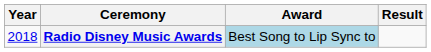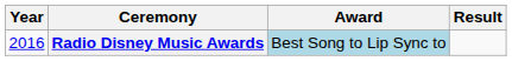 <table class="wikitable plainrowheaders">
 <tr>
 <th>Year</th>
 <th>Ceremony</th>
 <th>Award</th>
 <th>Result</th>
 </tr>
 <tr>
-<td><a href='#'>2018</a></td>
+<td><a href='#'>2016</a></td>
 <th scope="row"><a href='#'>Radio Disney Music Awards</a></th>
 <td style="background: lightblue;">Best Song to Lip Sync to</td>
 <td></td>
 </tr>
 </table>
